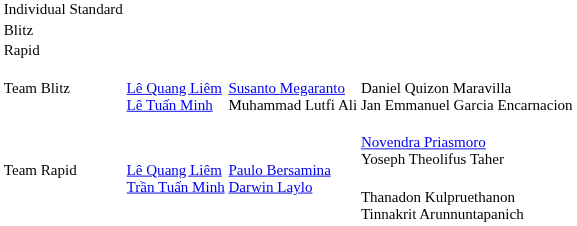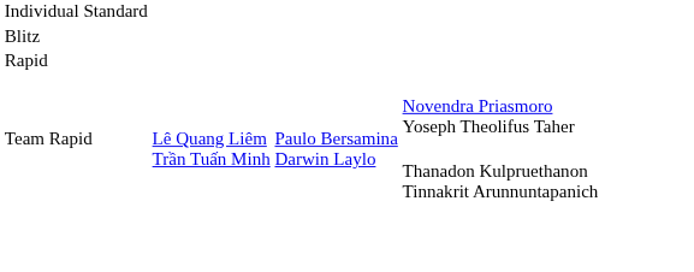 <table>
 <tr>
 <td>Individual Standard</td>
 <td></td>
 <td></td>
 <td></td>
 </tr>
 <tr>
 <td rowspan=2>Blitz</td>
 <td rowspan=2></td>
 <td rowspan=2></td>
 <td></td>
 </tr>
 <tr>
 <td></td>
 </tr>
 <tr>
 <td rowspan=2>Rapid</td>
 <td rowspan=2></td>
 <td rowspan=2></td>
 <td></td>
 </tr>
 <tr>
 <td></td>
 </tr>
 <tr>
-<td>Team Blitz</td>
-<td><br><a href='#'>Lê Quang Liêm</a><br><a href='#'>Lê Tuấn Minh</a></td>
-<td><br><a href='#'>Susanto Megaranto</a><br>Muhammad Lutfi Ali</td>
-<td><br>Daniel Quizon Maravilla<br>Jan Emmanuel Garcia Encarnacion</td>
-</tr>
-<tr>
 <td rowspan=2>Team Rapid</td>
 <td rowspan=2><br><a href='#'>Lê Quang Liêm</a><br><a href='#'>Trần Tuấn Minh</a></td>
 <td rowspan=2><br><a href='#'>Paulo Bersamina</a><br><a href='#'>Darwin Laylo</a></td>
 <td><br><a href='#'>Novendra Priasmoro</a><br>Yoseph Theolifus Taher</td>
 </tr>
 <tr>
 <td><br>Thanadon Kulpruethanon<br>Tinnakrit Arunnuntapanich</td>
 </tr>
 </table>
